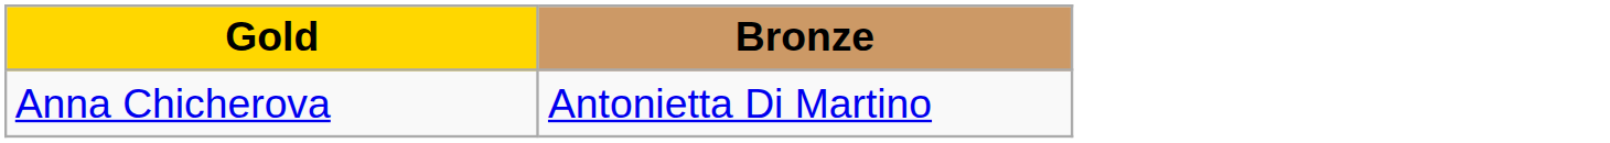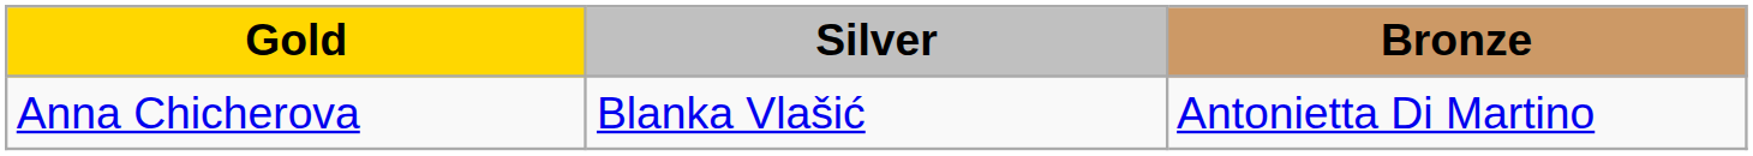 <table class="wikitable" style="text-align:left">
 <tr align="center">
 <td width=200 bgcolor=gold><strong>Gold</strong></td>
+<td width=200 bgcolor=silver><strong>Silver</strong></td>
 <td width=200 bgcolor=CC9966><strong>Bronze</strong></td>
 </tr>
 <tr>
 <td><a href='#'>Anna Chicherova</a><br><em></em></td>
+<td><a href='#'>Blanka Vlašić</a><br><em></em></td>
 <td><a href='#'>Antonietta Di Martino</a><br><em></em></td>
 </tr>
 </table>
